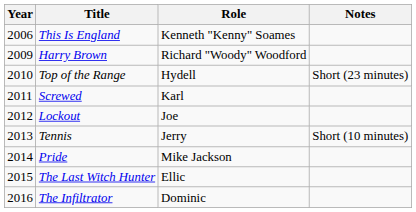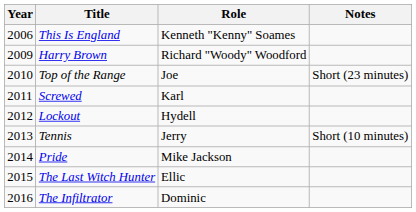 <table class="wikitable sortable">
 <tr>
 <th>Year</th>
 <th>Title</th>
 <th>Role</th>
 <th class="unsortable">Notes</th>
 </tr>
 <tr>
 <td>2006</td>
 <td><em><a href='#'>This Is England</a></em></td>
 <td>Kenneth "Kenny" Soames</td>
 <td></td>
 </tr>
 <tr>
 <td>2009</td>
 <td><em><a href='#'>Harry Brown</a></em></td>
 <td>Richard "Woody" Woodford</td>
 <td></td>
 </tr>
 <tr>
 <td>2010</td>
 <td><em>Top of the Range</em></td>
-<td>Hydell</td>
+<td>Joe</td>
 <td>Short (23 minutes)</td>
 </tr>
 <tr>
 <td>2011</td>
 <td><em><a href='#'>Screwed</a></em></td>
 <td>Karl</td>
 <td></td>
 </tr>
 <tr>
 <td>2012</td>
 <td><a href='#'><em>Lockout</em></a></td>
-<td>Joe</td>
+<td>Hydell</td>
 <td></td>
 </tr>
 <tr>
 <td>2013</td>
 <td><em>Tennis</em></td>
 <td>Jerry</td>
 <td>Short (10 minutes)</td>
 </tr>
 <tr>
 <td>2014</td>
 <td><em><a href='#'>Pride</a></em></td>
 <td>Mike Jackson</td>
 <td></td>
 </tr>
 <tr>
 <td>2015</td>
 <td><em><a href='#'>The Last Witch Hunter</a></em></td>
 <td>Ellic</td>
 <td></td>
 </tr>
 <tr>
 <td>2016</td>
 <td><em><a href='#'>The Infiltrator</a></em></td>
 <td>Dominic</td>
 <td></td>
 </tr>
 </table>
